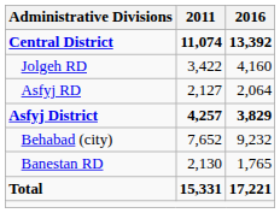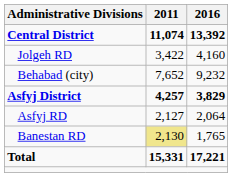 <table class="wikitable">
 <tr>
 <th>Administrative Divisions</th>
 <th>2011</th>
 <th>2016</th>
 </tr>
 <tr>
 <td><strong><a href='#'>Central District</a></strong></td>
 <td style="text-align: right;"><strong>11,074</strong></td>
 <td style="text-align: right;"><strong>13,392</strong></td>
 </tr>
 <tr>
 <td style="padding-left: 1em;"><a href='#'>Jolgeh RD</a></td>
 <td style="text-align: right;">3,422</td>
 <td style="text-align: right;">4,160</td>
 </tr>
 <tr>
-<td style="padding-left: 1em;"><a href='#'>Asfyj RD</a></td>
-<td style="text-align: right;">2,127</td>
-<td style="text-align: right;">2,064</td>
+<td style="padding-left: 1em;"><a href='#'>Behabad</a> (city)</td>
+<td style="text-align: right;">7,652</td>
+<td style="text-align: right;">9,232</td>
 </tr>
 <tr>
 <td><strong><a href='#'>Asfyj District</a></strong></td>
 <td style="text-align: right;"><strong>4,257</strong></td>
 <td style="text-align: right;"><strong>3,829</strong></td>
 </tr>
 <tr>
-<td style="padding-left: 1em;"><a href='#'>Behabad</a> (city)</td>
-<td style="text-align: right;">7,652</td>
-<td style="text-align: right;">9,232</td>
+<td style="padding-left: 1em;"><a href='#'>Asfyj RD</a></td>
+<td style="text-align: right;">2,127</td>
+<td style="text-align: right;">2,064</td>
 </tr>
 <tr>
 <td style="padding-left: 1em;"><a href='#'>Banestan RD</a></td>
-<td style="text-align: right;">2,130</td>
+<td style="background: khaki; text-align: right;">2,130</td>
 <td style="text-align: right;">1,765</td>
 </tr>
 <tr>
 <td><strong>Total</strong></td>
 <td style="text-align: right;"><strong>15,331</strong></td>
 <td style="text-align: right;"><strong>17,221</strong></td>
 </tr>
 <tr>
 <td colspan=3></td>
 </tr>
 </table>
